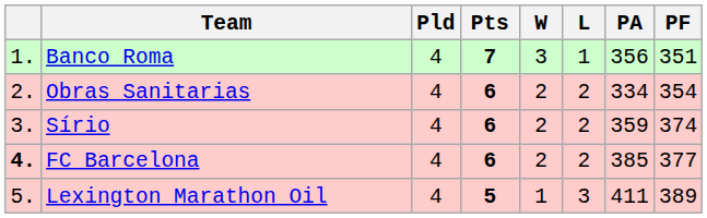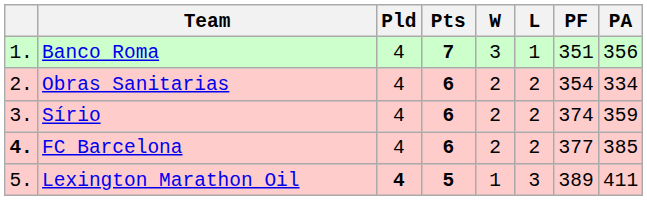 <table class=wikitable style="text-align:center">
 <tr>
 <th width=15></th>
 <th width=220>Team</th>
 <th width=20>Pld</th>
 <th width=30>Pts</th>
 <th width=20>W</th>
 <th width=20>L</th>
+<th width=20>PF</th>
 <th width=20>PA</th>
-<th width=20>PF</th>
 </tr>
 <tr style="background: #ccffcc;">
 <td>1.</td>
 <td align=left> <a href='#'>Banco Roma</a></td>
 <td>4</td>
 <td><strong>7</strong></td>
 <td>3</td>
 <td>1</td>
+<td>351</td>
 <td>356</td>
-<td>351</td>
 </tr>
 <tr style="background:#ffcccc;">
 <td>2.</td>
 <td align=left> <a href='#'>Obras Sanitarias</a></td>
 <td>4</td>
 <td><strong>6</strong></td>
 <td>2</td>
 <td>2</td>
+<td>354</td>
 <td>334</td>
-<td>354</td>
 </tr>
 <tr style="background:#ffcccc;">
 <td>3.</td>
 <td align=left> <a href='#'>Sírio</a></td>
 <td>4</td>
 <td><strong>6</strong></td>
 <td>2</td>
 <td>2</td>
+<td>374</td>
 <td>359</td>
-<td>374</td>
 </tr>
 <tr style="background:#ffcccc;">
 <td><strong>4.</strong></td>
 <td align=left> <a href='#'>FC Barcelona</a></td>
 <td>4</td>
 <td><strong>6</strong></td>
 <td>2</td>
 <td>2</td>
+<td>377</td>
 <td>385</td>
-<td>377</td>
 </tr>
 <tr style="background:#ffcccc;">
 <td>5.</td>
 <td align=left> <a href='#'>Lexington Marathon Oil</a></td>
-<td>4</td>
+<td><strong>4</strong></td>
 <td><strong>5</strong></td>
 <td>1</td>
 <td>3</td>
+<td>389</td>
 <td>411</td>
-<td>389</td>
 </tr>
 </table>
